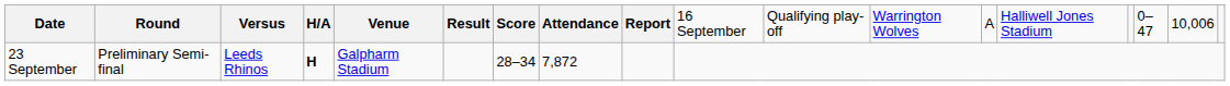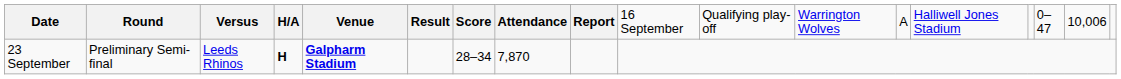 <table class="wikitable defaultleft col2center col4center col7center col8right" style="font-size:90%;">
 <tr>
 <th>Date</th>
 <th>Round</th>
 <th>Versus</th>
 <th>H/A</th>
 <th>Venue</th>
 <th>Result</th>
 <th>Score</th>
 <th>Attendance</th>
 <th>Report</th>
 <td>16 September</td>
 <td>Qualifying play-off</td>
 <td> <a href='#'>Warrington Wolves</a></td>
 <td>A</td>
 <td><a href='#'>Halliwell Jones Stadium</a></td>
 <td></td>
 <td>0–47</td>
 <td>10,006</td>
 <td></td>
 </tr>
 <tr>
 <td>23 September</td>
 <td>Preliminary Semi-final</td>
 <td> <a href='#'>Leeds Rhinos</a></td>
 <td><strong>H</strong></td>
-<td><a href='#'>Galpharm Stadium</a></td>
+<td><strong><a href='#'>Galpharm Stadium</a></strong></td>
 <td></td>
 <td>28–34</td>
-<td>7,872</td>
+<td>7,870</td>
 <td></td>
 </tr>
 </table>
